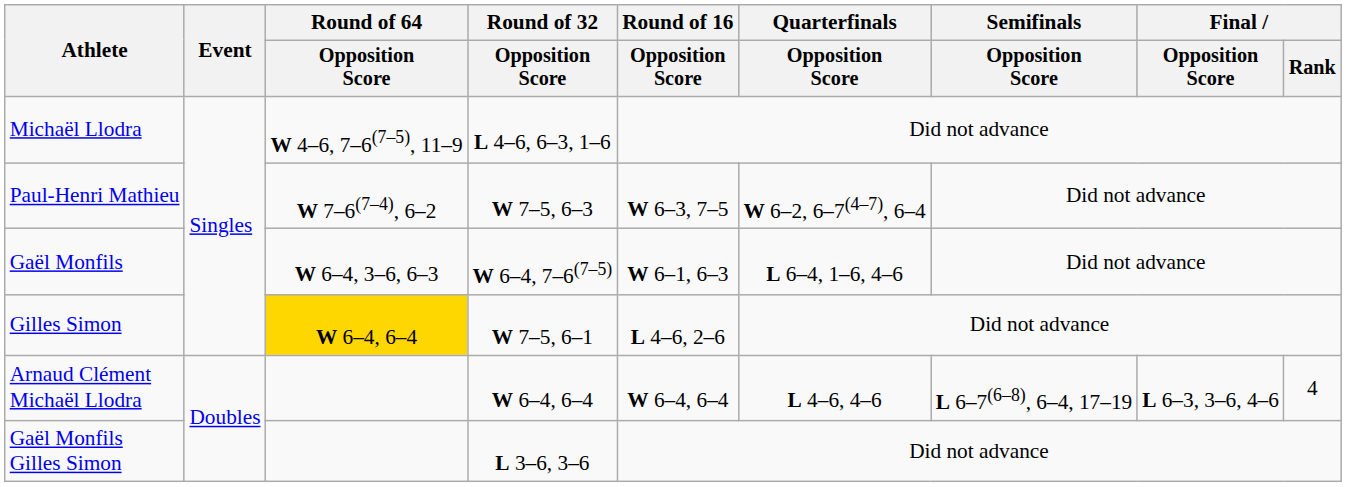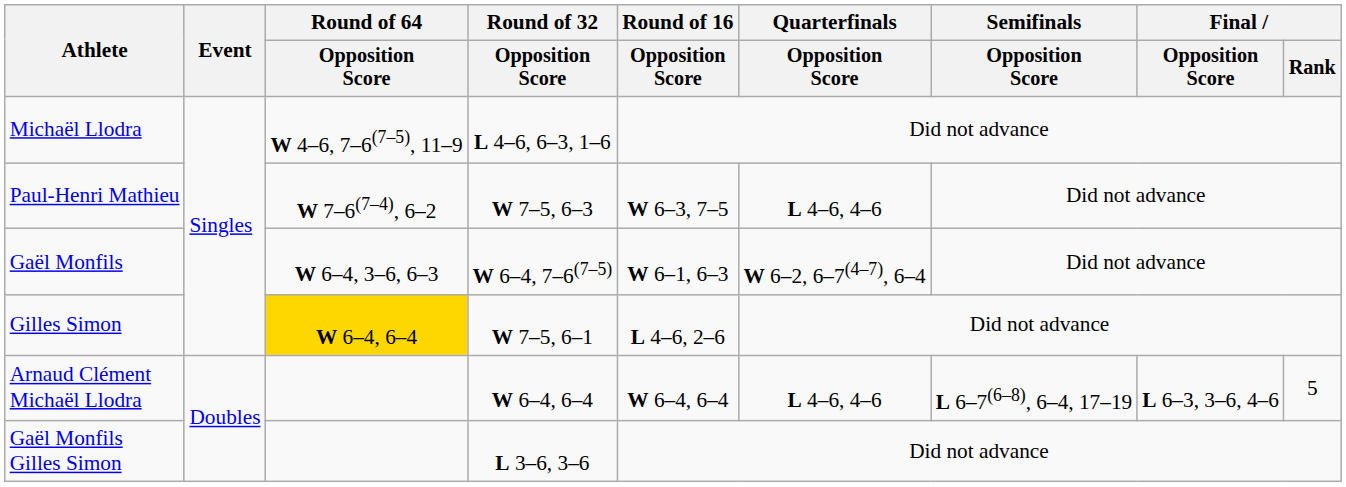 <table class=wikitable style="font-size:90%">
 <tr>
 <th rowspan="2">Athlete</th>
 <th rowspan="2">Event</th>
 <th>Round of 64</th>
 <th>Round of 32</th>
 <th>Round of 16</th>
 <th>Quarterfinals</th>
 <th>Semifinals</th>
 <th colspan=2>Final / </th>
 </tr>
 <tr style="font-size:95%">
 <th>Opposition<br>Score</th>
 <th>Opposition<br>Score</th>
 <th>Opposition<br>Score</th>
 <th>Opposition<br>Score</th>
 <th>Opposition<br>Score</th>
 <th>Opposition<br>Score</th>
 <th>Rank</th>
 </tr>
 <tr align=center>
 <td align=left><a href='#'>Michaël Llodra</a></td>
 <td align=left rowspan=4><a href='#'>Singles</a></td>
 <td><br><strong>W</strong> 4–6, 7–6<sup>(7–5)</sup>, 11–9</td>
 <td><br><strong>L</strong> 4–6, 6–3, 1–6</td>
 <td colspan=5>Did not advance</td>
 </tr>
 <tr align=center>
 <td align=left><a href='#'>Paul-Henri Mathieu</a></td>
 <td><br><strong>W</strong> 7–6<sup>(7–4)</sup>, 6–2</td>
 <td><br><strong>W</strong> 7–5, 6–3</td>
 <td><br><strong>W</strong> 6–3, 7–5</td>
-<td><br><strong>W</strong> 6–2, 6–7<sup>(4–7)</sup>, 6–4</td>
+<td><br><strong>L</strong> 4–6, 4–6</td>
 <td colspan=4>Did not advance</td>
 </tr>
 <tr align=center>
 <td align=left><a href='#'>Gaël Monfils</a></td>
 <td><br><strong>W</strong> 6–4, 3–6, 6–3</td>
 <td><br><strong>W</strong> 6–4, 7–6<sup>(7–5)</sup></td>
 <td><br><strong>W</strong> 6–1, 6–3</td>
-<td><br><strong>L</strong> 6–4, 1–6, 4–6</td>
+<td><br><strong>W</strong> 6–2, 6–7<sup>(4–7)</sup>, 6–4</td>
 <td colspan=4>Did not advance</td>
 </tr>
 <tr align=center>
 <td align=left><a href='#'>Gilles Simon</a></td>
 <td style="background: gold;"><br><strong>W</strong> 6–4, 6–4</td>
 <td><br><strong>W</strong> 7–5, 6–1</td>
 <td><br><strong>L</strong> 4–6, 2–6</td>
 <td colspan=5>Did not advance</td>
 </tr>
 <tr align=center>
 <td align=left><a href='#'>Arnaud Clément</a><br><a href='#'>Michaël Llodra</a></td>
 <td align=left rowspan=2><a href='#'>Doubles</a></td>
 <td></td>
 <td><br><strong>W</strong> 6–4, 6–4</td>
 <td><br><strong>W</strong> 6–4, 6–4</td>
 <td><br><strong>L</strong> 4–6, 4–6</td>
 <td><br><strong>L</strong> 6–7<sup>(6–8)</sup>, 6–4, 17–19</td>
 <td><br><strong>L</strong> 6–3, 3–6, 4–6</td>
-<td>4</td>
+<td>5</td>
 </tr>
 <tr align=center>
 <td align=left><a href='#'>Gaël Monfils</a><br><a href='#'>Gilles Simon</a></td>
 <td></td>
 <td><br><strong>L</strong> 3–6, 3–6</td>
 <td colspan=5>Did not advance</td>
 </tr>
 </table>
